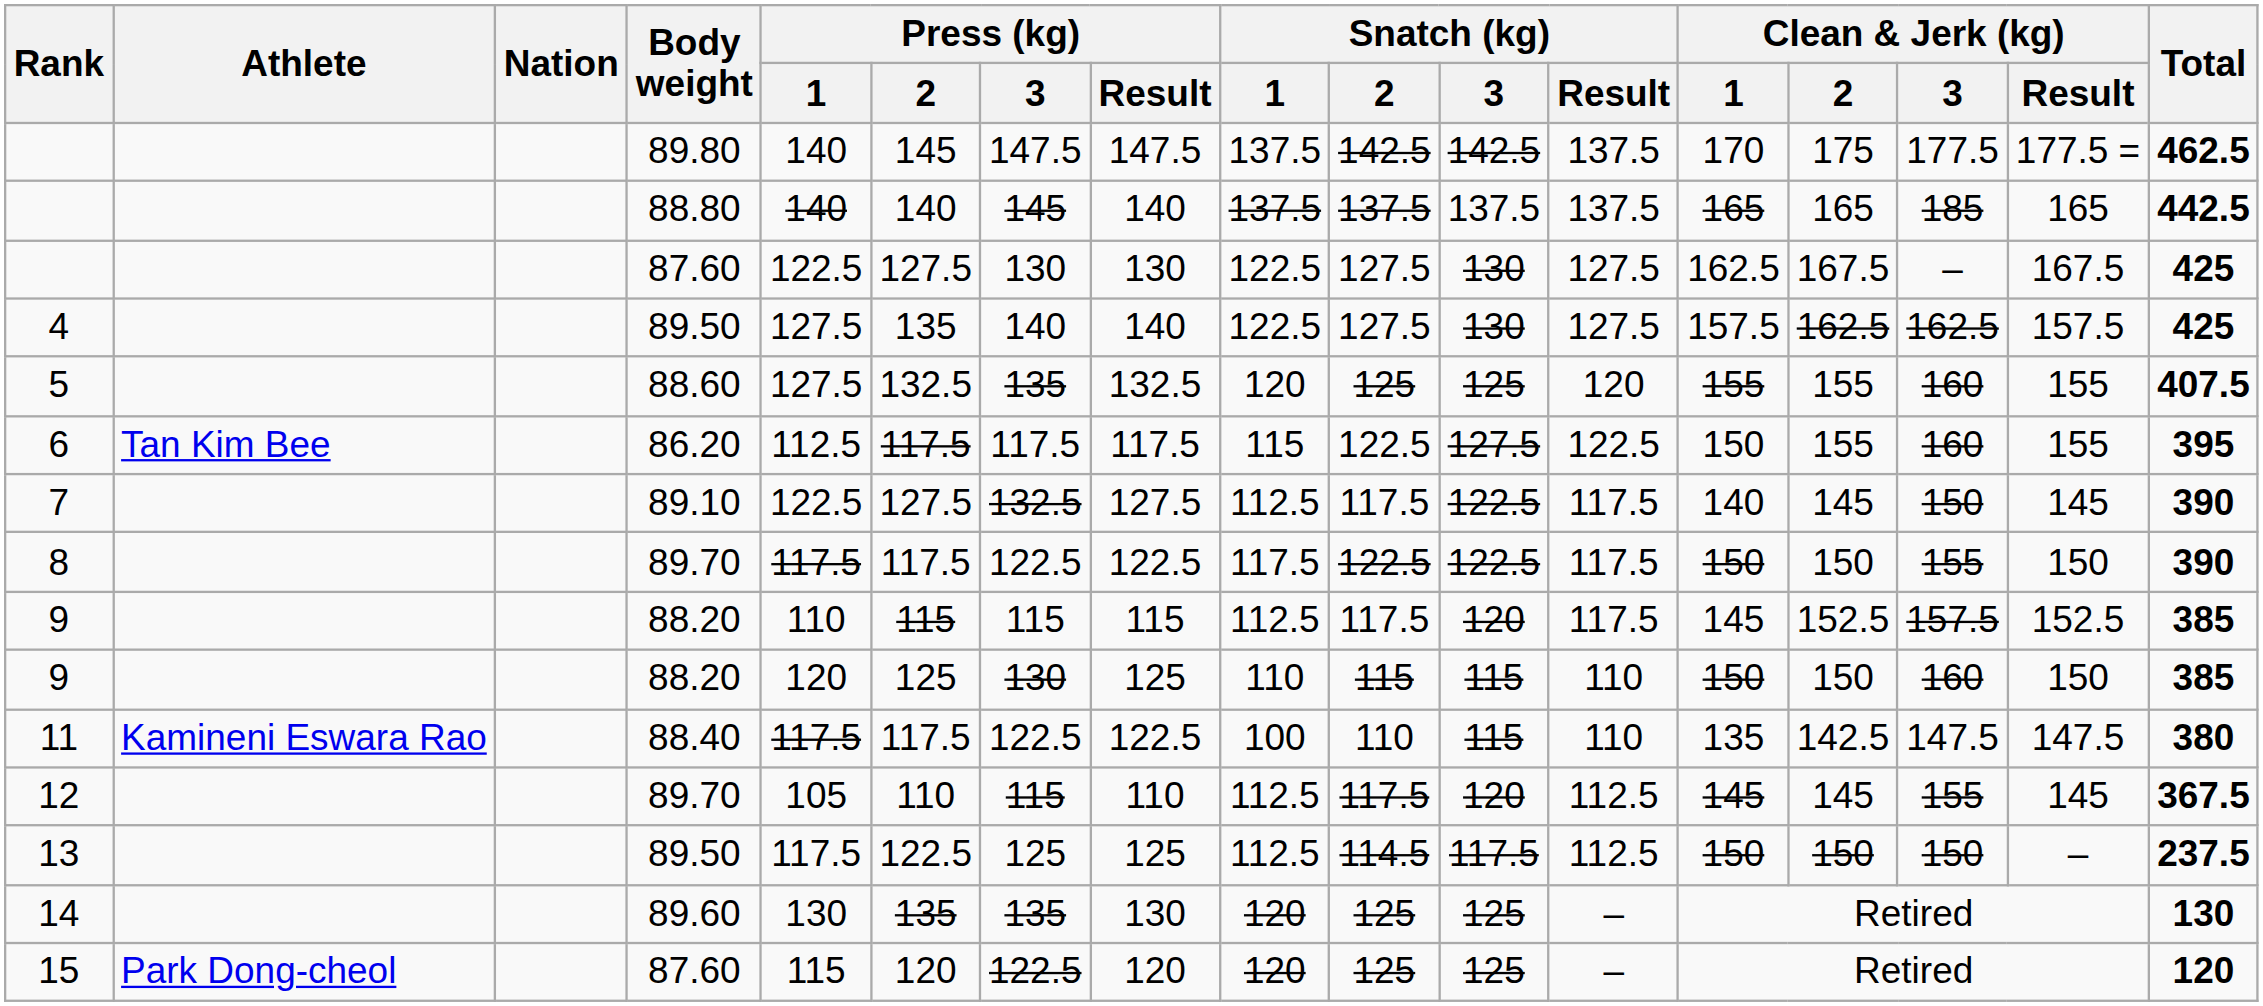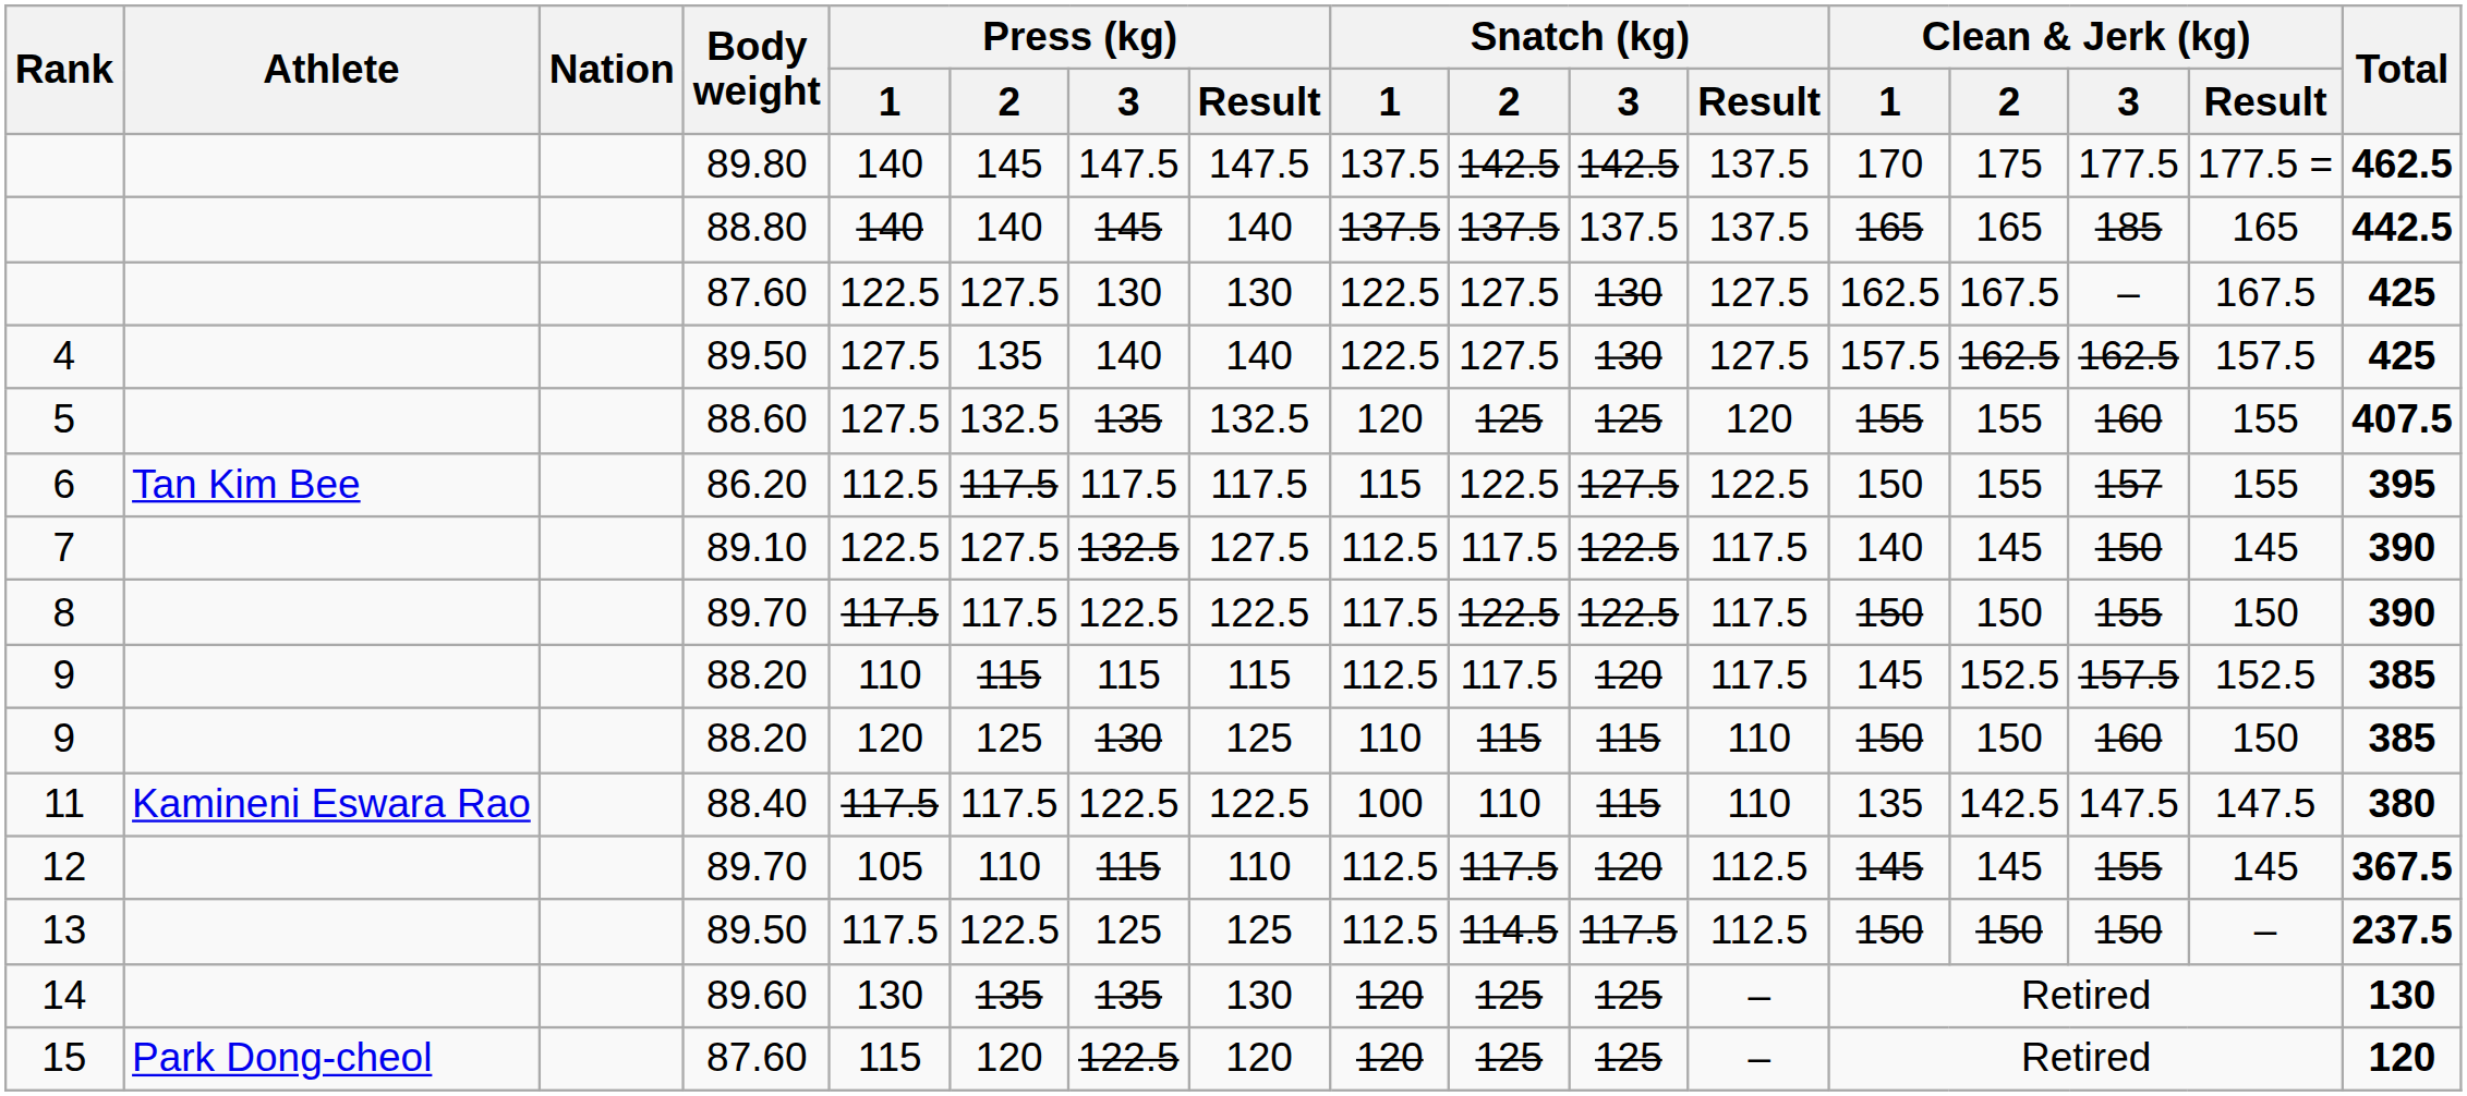 <table class="wikitable sortable" style="text-align:center;">
 <tr>
 <th rowspan=2>Rank</th>
 <th rowspan=2>Athlete</th>
 <th rowspan=2>Nation</th>
 <th rowspan=2>Body<br>weight</th>
 <th colspan=4>Press (kg)</th>
 <th colspan=4>Snatch (kg)</th>
 <th colspan=4>Clean & Jerk (kg)</th>
 <th rowspan=2>Total</th>
 </tr>
 <tr>
 <th>1</th>
 <th>2</th>
 <th>3</th>
 <th>Result</th>
 <th>1</th>
 <th>2</th>
 <th>3</th>
 <th>Result</th>
 <th>1</th>
 <th>2</th>
 <th>3</th>
 <th>Result</th>
 </tr>
 <tr>
 <td></td>
 <td align=left></td>
 <td align=left></td>
 <td>89.80</td>
 <td>140</td>
 <td>145</td>
 <td>147.5</td>
 <td>147.5 </td>
 <td>137.5</td>
 <td><s>142.5</s></td>
 <td><s>142.5</s></td>
 <td>137.5</td>
 <td>170</td>
 <td>175</td>
 <td>177.5</td>
 <td>177.5 =</td>
 <td><strong>462.5</strong> </td>
 </tr>
 <tr>
 <td></td>
 <td align=left></td>
 <td align=left></td>
 <td>88.80</td>
 <td><s>140</s></td>
 <td>140</td>
 <td><s>145</s></td>
 <td>140</td>
 <td><s>137.5</s></td>
 <td><s>137.5</s></td>
 <td>137.5</td>
 <td>137.5</td>
 <td><s>165</s></td>
 <td>165</td>
 <td><s>185</s></td>
 <td>165</td>
 <td><strong>442.5</strong></td>
 </tr>
 <tr>
 <td></td>
 <td align=left></td>
 <td align=left></td>
 <td>87.60</td>
 <td>122.5</td>
 <td>127.5</td>
 <td>130</td>
 <td>130</td>
 <td>122.5</td>
 <td>127.5</td>
 <td><s>130</s></td>
 <td>127.5</td>
 <td>162.5</td>
 <td>167.5</td>
 <td>–</td>
 <td>167.5</td>
 <td><strong>425</strong></td>
 </tr>
 <tr>
 <td>4</td>
 <td align=left></td>
 <td align=left></td>
 <td>89.50</td>
 <td>127.5</td>
 <td>135</td>
 <td>140</td>
 <td>140</td>
 <td>122.5</td>
 <td>127.5</td>
 <td><s>130</s></td>
 <td>127.5</td>
 <td>157.5</td>
 <td><s>162.5</s></td>
 <td><s>162.5</s></td>
 <td>157.5</td>
 <td><strong>425</strong></td>
 </tr>
 <tr>
 <td>5</td>
 <td align=left></td>
 <td align=left></td>
 <td>88.60</td>
 <td>127.5</td>
 <td>132.5</td>
 <td><s>135</s></td>
 <td>132.5</td>
 <td>120</td>
 <td><s>125</s></td>
 <td><s>125</s></td>
 <td>120</td>
 <td><s>155</s></td>
 <td>155</td>
 <td><s>160</s></td>
 <td>155</td>
 <td><strong>407.5</strong></td>
 </tr>
 <tr>
 <td>6</td>
 <td align=left><a href='#'>Tan Kim Bee</a></td>
 <td align=left></td>
 <td>86.20</td>
 <td>112.5</td>
 <td><s>117.5</s></td>
 <td>117.5</td>
 <td>117.5</td>
 <td>115</td>
 <td>122.5</td>
 <td><s>127.5</s></td>
 <td>122.5</td>
 <td>150</td>
 <td>155</td>
-<td><s>160</s></td>
+<td><s>157</s></td>
 <td>155</td>
 <td><strong>395</strong></td>
 </tr>
 <tr>
 <td>7</td>
 <td align=left></td>
 <td align=left></td>
 <td>89.10</td>
 <td>122.5</td>
 <td>127.5</td>
 <td><s>132.5</s></td>
 <td>127.5</td>
 <td>112.5</td>
 <td>117.5</td>
 <td><s>122.5</s></td>
 <td>117.5</td>
 <td>140</td>
 <td>145</td>
 <td><s>150</s></td>
 <td>145</td>
 <td><strong>390</strong></td>
 </tr>
 <tr>
 <td>8</td>
 <td align=left></td>
 <td align=left></td>
 <td>89.70</td>
 <td><s>117.5</s></td>
 <td>117.5</td>
 <td>122.5</td>
 <td>122.5</td>
 <td>117.5</td>
 <td><s>122.5</s></td>
 <td><s>122.5</s></td>
 <td>117.5</td>
 <td><s>150</s></td>
 <td>150</td>
 <td><s>155</s></td>
 <td>150</td>
 <td><strong>390</strong></td>
 </tr>
 <tr>
 <td>9</td>
 <td align=left></td>
 <td align=left></td>
 <td>88.20</td>
 <td>110</td>
 <td><s>115</s></td>
 <td>115</td>
 <td>115</td>
 <td>112.5</td>
 <td>117.5</td>
 <td><s>120</s></td>
 <td>117.5</td>
 <td>145</td>
 <td>152.5</td>
 <td><s>157.5</s></td>
 <td>152.5</td>
 <td><strong>385</strong></td>
 </tr>
 <tr>
 <td>9</td>
 <td align=left></td>
 <td align=left></td>
 <td>88.20</td>
 <td>120</td>
 <td>125</td>
 <td><s>130</s></td>
 <td>125</td>
 <td>110</td>
 <td><s>115</s></td>
 <td><s>115</s></td>
 <td>110</td>
 <td><s>150</s></td>
 <td>150</td>
 <td><s>160</s></td>
 <td>150</td>
 <td><strong>385</strong></td>
 </tr>
 <tr>
 <td>11</td>
 <td align=left><a href='#'>Kamineni Eswara Rao</a></td>
 <td align=left></td>
 <td>88.40</td>
 <td><s>117.5</s></td>
 <td>117.5</td>
 <td>122.5</td>
 <td>122.5</td>
 <td>100</td>
 <td>110</td>
 <td><s>115</s></td>
 <td>110</td>
 <td>135</td>
 <td>142.5</td>
 <td>147.5</td>
 <td>147.5</td>
 <td><strong>380</strong></td>
 </tr>
 <tr>
 <td>12</td>
 <td align=left></td>
 <td align=left></td>
 <td>89.70</td>
 <td>105</td>
 <td>110</td>
 <td><s>115</s></td>
 <td>110</td>
 <td>112.5</td>
 <td><s>117.5</s></td>
 <td><s>120</s></td>
 <td>112.5</td>
 <td><s>145</s></td>
 <td>145</td>
 <td><s>155</s></td>
 <td>145</td>
 <td><strong>367.5</strong></td>
 </tr>
 <tr>
 <td>13</td>
 <td align=left></td>
 <td align=left></td>
 <td>89.50</td>
 <td>117.5</td>
 <td>122.5</td>
 <td>125</td>
 <td>125</td>
 <td>112.5</td>
 <td><s>114.5</s></td>
 <td><s>117.5</s></td>
 <td>112.5</td>
 <td><s>150</s></td>
 <td><s>150</s></td>
 <td><s>150</s></td>
 <td>–</td>
 <td><strong>237.5</strong></td>
 </tr>
 <tr>
 <td>14</td>
 <td align=left></td>
 <td align=left></td>
 <td>89.60</td>
 <td>130</td>
 <td><s>135</s></td>
 <td><s>135</s></td>
 <td>130</td>
 <td><s>120</s></td>
 <td><s>125</s></td>
 <td><s>125</s></td>
 <td>–</td>
 <td colspan=4>Retired</td>
 <td><strong>130</strong></td>
 </tr>
 <tr>
 <td>15</td>
 <td align=left><a href='#'>Park Dong-cheol</a></td>
 <td align=left></td>
 <td>87.60</td>
 <td>115</td>
 <td>120</td>
 <td><s>122.5</s></td>
 <td>120</td>
 <td><s>120</s></td>
 <td><s>125</s></td>
 <td><s>125</s></td>
 <td>–</td>
 <td colspan=4>Retired</td>
 <td><strong>120</strong></td>
 </tr>
 </table>
